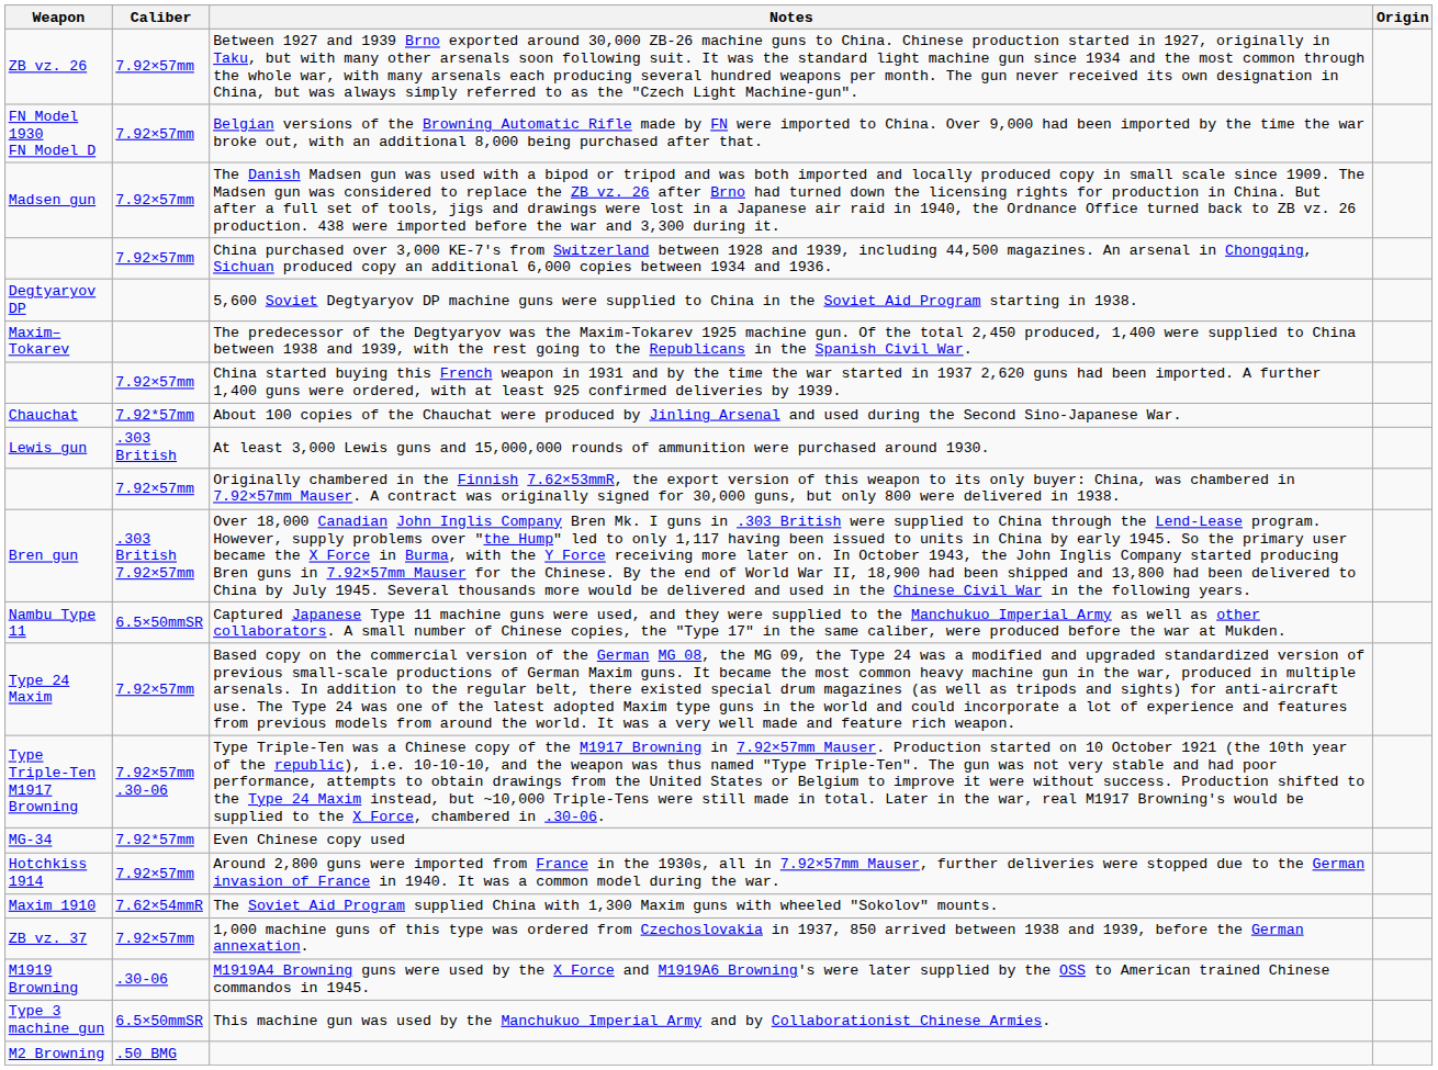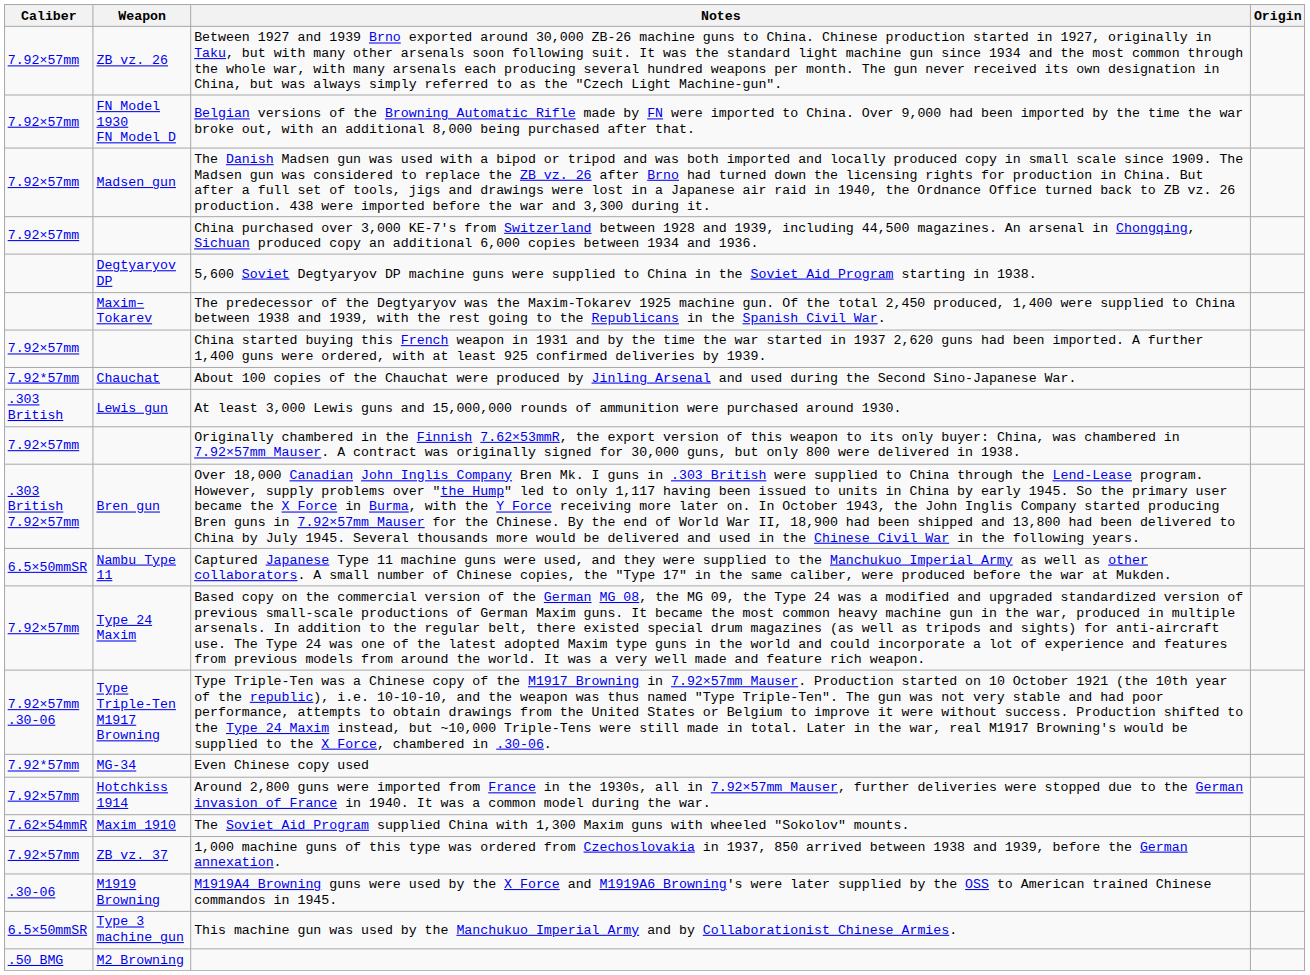 <table class="wikitable sortable" style="font-size:98%;">
 <tr>
+<th>Caliber</th>
 <th>Weapon</th>
-<th>Caliber</th>
 <th>Notes</th>
 <th>Origin</th>
 </tr>
 <tr>
+<td><a href='#'>7.92×57mm</a></td>
 <td><a href='#'>ZB vz. 26</a></td>
-<td><a href='#'>7.92×57mm</a></td>
 <td>Between 1927 and 1939 <a href='#'>Brno</a> exported around 30,000 ZB-26 machine guns to China. Chinese production started in 1927, originally in <a href='#'>Taku</a>, but with many other arsenals soon following suit. It was the standard light machine gun since 1934 and the most common through the whole war, with many arsenals each producing several hundred weapons per month. The gun never received its own designation in China, but was always simply referred to as the "Czech Light Machine-gun".</td>
 <td><br></td>
 </tr>
 <tr>
+<td><a href='#'>7.92×57mm</a></td>
 <td><a href='#'>FN Model 1930</a><br><a href='#'>FN Model D</a></td>
-<td><a href='#'>7.92×57mm</a></td>
 <td><a href='#'>Belgian</a> versions of the <a href='#'>Browning Automatic Rifle</a> made by <a href='#'>FN</a> were imported to China. Over 9,000 had been imported by the time the war broke out, with an additional 8,000 being purchased after that.</td>
 <td></td>
 </tr>
 <tr>
+<td><a href='#'>7.92×57mm</a></td>
 <td><a href='#'>Madsen gun</a></td>
-<td><a href='#'>7.92×57mm</a></td>
 <td>The <a href='#'>Danish</a> Madsen gun was used with a bipod or tripod and was both imported and locally produced copy in small scale since 1909. The Madsen gun was considered to replace the <a href='#'>ZB vz. 26</a> after <a href='#'>Brno</a> had turned down the licensing rights for production in China. But after a full set of tools, jigs and drawings were lost in a Japanese air raid in 1940, the Ordnance Office turned back to ZB vz. 26 production. 438 were imported before the war and 3,300 during it.</td>
 <td><br></td>
 </tr>
 <tr>
+<td><a href='#'>7.92×57mm</a></td>
 <td></td>
-<td><a href='#'>7.92×57mm</a></td>
 <td>China purchased over 3,000 KE-7's from <a href='#'>Switzerland</a> between 1928 and 1939, including 44,500 magazines. An arsenal in <a href='#'>Chongqing</a>, <a href='#'>Sichuan</a> produced copy an additional 6,000 copies between 1934 and 1936.</td>
 <td><br></td>
 </tr>
 <tr>
+<td></td>
 <td><a href='#'>Degtyaryov DP</a></td>
-<td></td>
 <td>5,600 <a href='#'>Soviet</a> Degtyaryov DP machine guns were supplied to China in the <a href='#'>Soviet Aid Program</a> starting in 1938.</td>
 <td></td>
 </tr>
 <tr>
+<td></td>
 <td><a href='#'>Maxim–Tokarev</a></td>
-<td></td>
 <td>The predecessor of the Degtyaryov was the Maxim-Tokarev 1925 machine gun. Of the total 2,450 produced, 1,400 were supplied to China between 1938 and 1939, with the rest going to the <a href='#'>Republicans</a> in the <a href='#'>Spanish Civil War</a>.</td>
 <td></td>
 </tr>
 <tr>
+<td><a href='#'>7.92×57mm</a></td>
 <td></td>
-<td><a href='#'>7.92×57mm</a></td>
 <td>China started buying this <a href='#'>French</a> weapon in 1931 and by the time the war started in 1937 2,620 guns had been imported. A further 1,400 guns were ordered, with at least 925 confirmed deliveries by 1939.</td>
 <td></td>
 </tr>
 <tr>
+<td><a href='#'>7.92*57mm</a></td>
 <td><a href='#'>Chauchat</a></td>
-<td><a href='#'>7.92*57mm</a></td>
 <td>About 100 copies of the Chauchat were produced by <a href='#'>Jinling Arsenal</a> and used during the Second Sino-Japanese War.</td>
 <td> </td>
 </tr>
 <tr>
+<td><a href='#'>.303 British</a></td>
 <td><a href='#'>Lewis gun</a></td>
-<td><a href='#'>.303 British</a></td>
 <td>At least 3,000 Lewis guns and 15,000,000 rounds of ammunition were purchased around 1930.</td>
 <td></td>
 </tr>
 <tr>
+<td><a href='#'>7.92×57mm</a></td>
 <td></td>
-<td><a href='#'>7.92×57mm</a></td>
 <td>Originally chambered in the <a href='#'>Finnish</a> <a href='#'>7.62×53mmR</a>, the export version of this weapon to its only buyer: China, was chambered in <a href='#'>7.92×57mm Mauser</a>. A contract was originally signed for 30,000 guns, but only 800 were delivered in 1938.</td>
 <td></td>
 </tr>
 <tr>
+<td><a href='#'>.303 British</a><br><a href='#'>7.92×57mm</a></td>
 <td><a href='#'>Bren gun</a></td>
-<td><a href='#'>.303 British</a><br><a href='#'>7.92×57mm</a></td>
 <td>Over 18,000 <a href='#'>Canadian</a> <a href='#'>John Inglis Company</a> Bren Mk. I guns in <a href='#'>.303 British</a> were supplied to China through the <a href='#'>Lend-Lease</a> program. However, supply problems over "<a href='#'>the Hump</a>" led to only 1,117 having been issued to units in China by early 1945. So the primary user became the <a href='#'>X Force</a> in <a href='#'>Burma</a>, with the <a href='#'>Y Force</a> receiving more later on. In October 1943, the John Inglis Company started producing Bren guns in <a href='#'>7.92×57mm Mauser</a> for the Chinese. By the end of World War II, 18,900 had been shipped and 13,800 had been delivered to China by July 1945. Several thousands more would be delivered and used in the <a href='#'>Chinese Civil War</a> in the following years.</td>
 <td></td>
 </tr>
 <tr>
+<td><a href='#'>6.5×50mmSR</a></td>
 <td><a href='#'>Nambu Type 11</a></td>
-<td><a href='#'>6.5×50mmSR</a></td>
 <td>Captured <a href='#'>Japanese</a> Type 11 machine guns were used, and they were supplied to the <a href='#'>Manchukuo Imperial Army</a> as well as <a href='#'>other collaborators</a>. A small number of Chinese copies, the "Type 17" in the same caliber, were produced before the war at Mukden.</td>
 <td><br></td>
 </tr>
 <tr>
+<td><a href='#'>7.92×57mm</a></td>
 <td><a href='#'>Type 24 Maxim</a></td>
-<td><a href='#'>7.92×57mm</a></td>
 <td>Based copy on the commercial version of the <a href='#'>German</a> <a href='#'>MG 08</a>, the MG 09, the Type 24 was a modified and upgraded standardized version of previous small-scale productions of German Maxim guns. It became the most common heavy machine gun in the war, produced in multiple arsenals. In addition to the regular belt, there existed special drum magazines (as well as tripods and sights) for anti-aircraft use. The Type 24 was one of the latest adopted Maxim type guns in the world and could incorporate a lot of experience and features from previous models from around the world. It was a very well made and feature rich weapon.</td>
 <td></td>
 </tr>
 <tr>
+<td><a href='#'>7.92×57mm</a><br><a href='#'>.30-06</a></td>
 <td><a href='#'>Type Triple-Ten</a><br><a href='#'>M1917 Browning</a></td>
-<td><a href='#'>7.92×57mm</a><br><a href='#'>.30-06</a></td>
 <td>Type Triple-Ten was a Chinese copy of the <a href='#'>M1917 Browning</a> in <a href='#'>7.92×57mm Mauser</a>. Production started on 10 October 1921 (the 10th year of the <a href='#'>republic</a>), i.e. 10-10-10, and the weapon was thus named "Type Triple-Ten". The gun was not very stable and had poor performance, attempts to obtain drawings from the United States or Belgium to improve it were without success. Production shifted to the <a href='#'>Type 24 Maxim</a> instead, but ~10,000 Triple-Tens were still made in total. Later in the war, real M1917 Browning's would be supplied to the <a href='#'>X Force</a>, chambered in <a href='#'>.30-06</a>.</td>
 <td><br></td>
 </tr>
 <tr>
+<td><a href='#'>7.92*57mm</a></td>
 <td><a href='#'>MG-34</a></td>
-<td><a href='#'>7.92*57mm</a></td>
 <td>Even Chinese copy used</td>
 <td></td>
 </tr>
 <tr>
+<td><a href='#'>7.92×57mm</a></td>
 <td><a href='#'>Hotchkiss 1914</a></td>
-<td><a href='#'>7.92×57mm</a></td>
 <td>Around 2,800 guns were imported from <a href='#'>France</a> in the 1930s, all in <a href='#'>7.92×57mm Mauser</a>, further deliveries were stopped due to the <a href='#'>German invasion of France</a> in 1940. It was a common model during the war.</td>
 <td></td>
 </tr>
 <tr>
+<td><a href='#'>7.62×54mmR</a></td>
 <td><a href='#'>Maxim 1910</a></td>
-<td><a href='#'>7.62×54mmR</a></td>
 <td>The <a href='#'>Soviet Aid Program</a> supplied China with 1,300 Maxim guns with wheeled "Sokolov" mounts.</td>
 <td></td>
 </tr>
 <tr>
+<td><a href='#'>7.92×57mm</a></td>
 <td><a href='#'>ZB vz. 37</a></td>
-<td><a href='#'>7.92×57mm</a></td>
 <td>1,000 machine guns of this type was ordered from <a href='#'>Czechoslovakia</a> in 1937, 850 arrived between 1938 and 1939, before the <a href='#'>German annexation</a>.</td>
 <td></td>
 </tr>
 <tr>
+<td><a href='#'>.30-06</a></td>
 <td><a href='#'>M1919 Browning</a></td>
-<td><a href='#'>.30-06</a></td>
 <td><a href='#'>M1919A4 Browning</a> guns were used by the <a href='#'>X Force</a> and <a href='#'>M1919A6 Browning</a>'s were later supplied by the <a href='#'>OSS</a> to American trained Chinese commandos in 1945.</td>
 <td></td>
 </tr>
 <tr>
+<td><a href='#'>6.5×50mmSR</a></td>
 <td><a href='#'>Type 3 machine gun</a></td>
-<td><a href='#'>6.5×50mmSR</a></td>
 <td>This machine gun was used by the <a href='#'>Manchukuo Imperial Army</a> and by <a href='#'>Collaborationist Chinese Armies</a>.</td>
 <td></td>
 </tr>
 <tr>
+<td><a href='#'>.50 BMG</a></td>
 <td><a href='#'>M2 Browning</a></td>
-<td><a href='#'>.50 BMG</a></td>
 <td></td>
 <td></td>
 </tr>
 </table>
